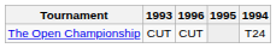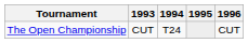 <table class="wikitable" style="font-size:95%;text-align:center;">
 <tr>
 <th>Tournament</th>
 <th>1993</th>
+<th>1994</th>
+<th>1995</th>
 <th>1996</th>
-<th>1995</th>
-<th>1994</th>
 </tr>
 <tr>
 <td align=left><a href='#'>The Open Championship</a></td>
 <td>CUT</td>
+<td>T24</td>
+<td style="background:#eeeeee;"></td>
 <td>CUT</td>
-<td style="background:#eeeeee;"></td>
-<td>T24</td>
 </tr>
 </table>
